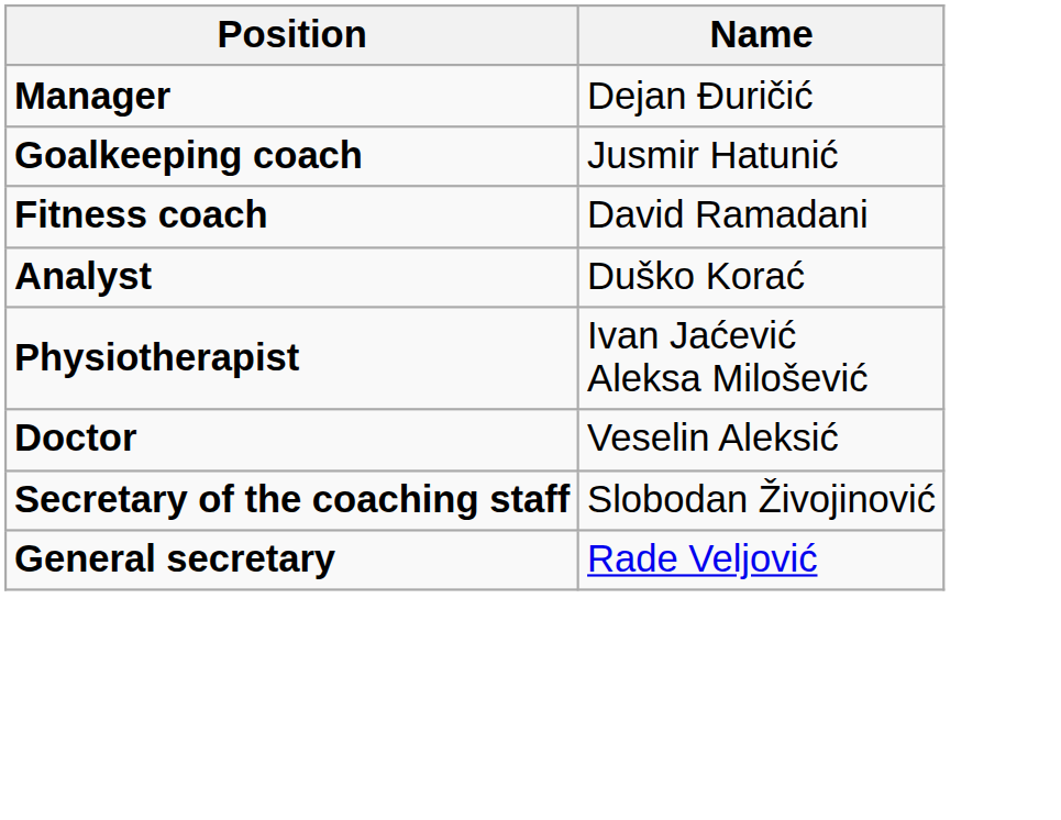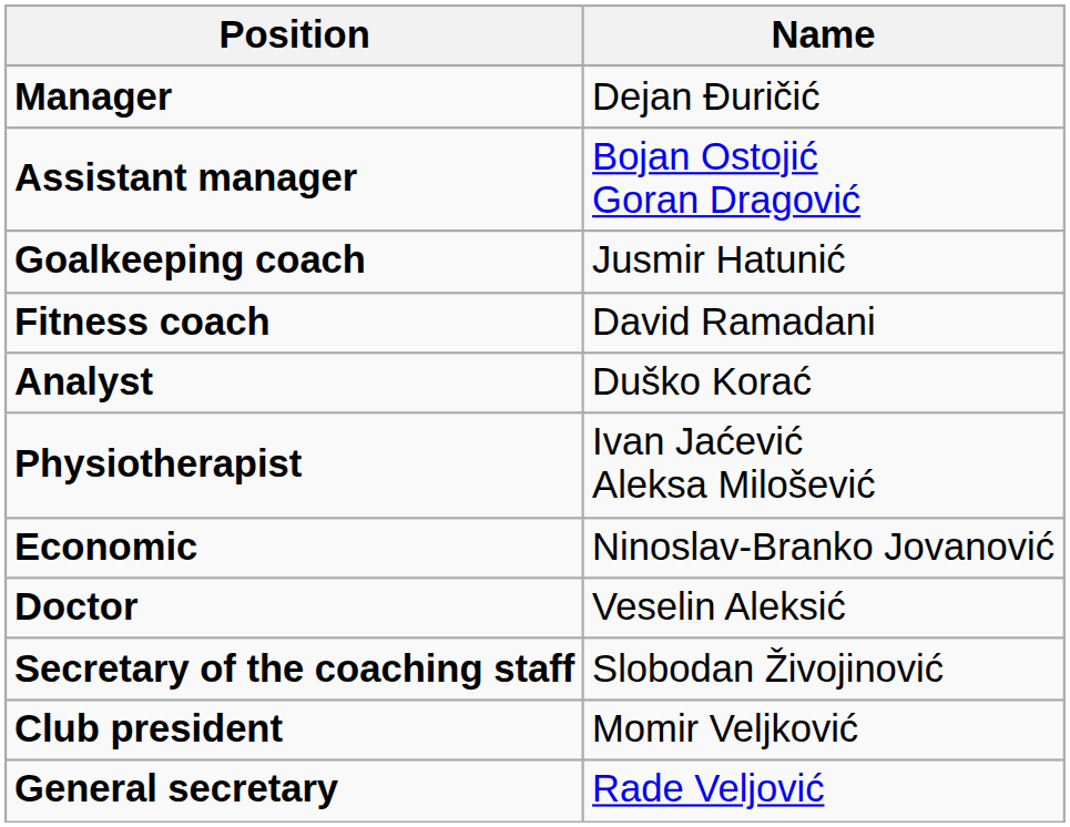 <table class="wikitable">
 <tr>
 <th>Position</th>
 <th>Name</th>
 </tr>
 <tr>
 <td><strong>Manager</strong></td>
 <td> Dejan Đuričić</td>
+</tr>
+<tr>
+<td><strong>Assistant manager</strong></td>
+<td> <a href='#'>Bojan Ostojić</a> <br>  <a href='#'>Goran Dragović</a></td>
 </tr>
 <tr>
 <td><strong>Goalkeeping coach</strong></td>
 <td> Jusmir Hatunić</td>
 </tr>
 <tr>
 <td><strong>Fitness coach</strong></td>
 <td> David Ramadani</td>
 </tr>
 <tr>
 <td><strong>Analyst</strong></td>
 <td> Duško Korać</td>
 </tr>
 <tr>
 <td><strong>Physiotherapist </strong></td>
 <td> Ivan Jaćević <br>  Aleksa Milošević</td>
 </tr>
 <tr>
+<td><strong>Economic</strong></td>
+<td> Ninoslav-Branko Jovanović</td>
+</tr>
+<tr>
 <td><strong>Doctor</strong></td>
 <td> Veselin Aleksić</td>
 </tr>
 <tr>
 <td><strong>Secretary of the coaching staff </strong></td>
 <td> Slobodan Živojinović</td>
 </tr>
 <tr>
+<td><strong>Club president</strong></td>
+<td> Momir Veljković</td>
+</tr>
+<tr>
 <td><strong>General secretary</strong></td>
 <td> <a href='#'>Rade Veljović</a></td>
 </tr>
 </table>
